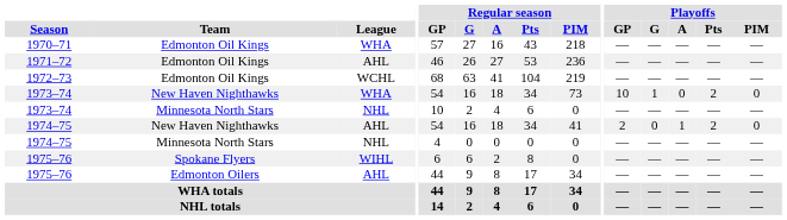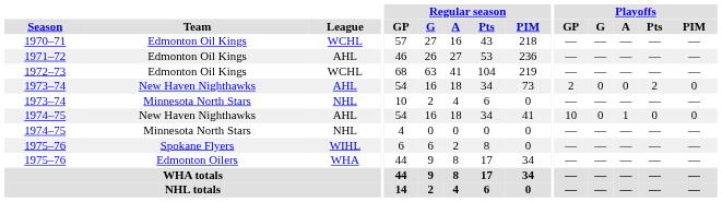 <table border="0" cellpadding="1" cellspacing="0" style="text-align:center; width:60em">
 <tr bgcolor="#e0e0e0">
 <th colspan="3" bgcolor="#ffffff"></th>
 <th rowspan="100" bgcolor="#ffffff"></th>
 <th colspan="5"><a href='#'>Regular season</a></th>
 <th rowspan="100" bgcolor="#ffffff"></th>
 <th colspan="5"><a href='#'>Playoffs</a></th>
 </tr>
 <tr bgcolor="#e0e0e0">
 <th><a href='#'>Season</a></th>
 <th>Team</th>
 <th>League</th>
 <th>GP</th>
 <th><a href='#'>G</a></th>
 <th><a href='#'>A</a></th>
 <th><a href='#'>Pts</a></th>
 <th><a href='#'>PIM</a></th>
 <th>GP</th>
 <th>G</th>
 <th>A</th>
 <th>Pts</th>
 <th>PIM</th>
 </tr>
 <tr>
 <td><a href='#'>1970–71</a></td>
 <td><a href='#'>Edmonton Oil Kings</a></td>
-<td><a href='#'>WHA</a></td>
+<td><a href='#'>WCHL</a></td>
 <td>57</td>
 <td>27</td>
 <td>16</td>
 <td>43</td>
 <td>218</td>
 <td>—</td>
 <td>—</td>
 <td>—</td>
 <td>—</td>
 <td>—</td>
 </tr>
 <tr bgcolor="#f0f0f0">
 <td><a href='#'>1971–72</a></td>
 <td>Edmonton Oil Kings</td>
 <td>AHL</td>
 <td>46</td>
 <td>26</td>
 <td>27</td>
 <td>53</td>
 <td>236</td>
 <td>—</td>
 <td>—</td>
 <td>—</td>
 <td>—</td>
 <td>—</td>
 </tr>
 <tr>
 <td><a href='#'>1972–73</a></td>
 <td>Edmonton Oil Kings</td>
 <td>WCHL</td>
 <td>68</td>
 <td>63</td>
 <td>41</td>
 <td>104</td>
 <td>219</td>
 <td>—</td>
 <td>—</td>
 <td>—</td>
 <td>—</td>
 <td>—</td>
 </tr>
 <tr bgcolor="#f0f0f0">
 <td><a href='#'>1973–74</a></td>
 <td><a href='#'>New Haven Nighthawks</a></td>
-<td><a href='#'>WHA</a></td>
+<td><a href='#'>AHL</a></td>
 <td>54</td>
 <td>16</td>
 <td>18</td>
 <td>34</td>
 <td>73</td>
-<td>10</td>
-<td>1</td>
+<td>2</td>
+<td>0</td>
 <td>0</td>
 <td>2</td>
 <td>0</td>
 </tr>
 <tr>
 <td><a href='#'>1973–74</a></td>
 <td><a href='#'>Minnesota North Stars</a></td>
 <td><a href='#'>NHL</a></td>
 <td>10</td>
 <td>2</td>
 <td>4</td>
 <td>6</td>
 <td>0</td>
 <td>—</td>
 <td>—</td>
 <td>—</td>
 <td>—</td>
 <td>—</td>
 </tr>
 <tr bgcolor="#f0f0f0">
 <td><a href='#'>1974–75</a></td>
 <td>New Haven Nighthawks</td>
 <td>AHL</td>
 <td>54</td>
 <td>16</td>
 <td>18</td>
 <td>34</td>
 <td>41</td>
-<td>2</td>
+<td>10</td>
 <td>0</td>
 <td>1</td>
-<td>2</td>
+<td>0</td>
 <td>0</td>
 </tr>
 <tr>
 <td><a href='#'>1974–75</a></td>
 <td>Minnesota North Stars</td>
 <td>NHL</td>
 <td>4</td>
 <td>0</td>
 <td>0</td>
 <td>0</td>
 <td>0</td>
 <td>—</td>
 <td>—</td>
 <td>—</td>
 <td>—</td>
 <td>—</td>
 </tr>
 <tr bgcolor="#f0f0f0">
 <td><a href='#'>1975–76</a></td>
 <td><a href='#'>Spokane Flyers</a></td>
 <td><a href='#'>WIHL</a></td>
 <td>6</td>
 <td>6</td>
 <td>2</td>
 <td>8</td>
 <td>0</td>
 <td>—</td>
 <td>—</td>
 <td>—</td>
 <td>—</td>
 <td>—</td>
 </tr>
 <tr>
 <td><a href='#'>1975–76</a></td>
 <td><a href='#'>Edmonton Oilers</a></td>
-<td><a href='#'>AHL</a></td>
+<td><a href='#'>WHA</a></td>
 <td>44</td>
 <td>9</td>
 <td>8</td>
 <td>17</td>
 <td>34</td>
 <td>—</td>
 <td>—</td>
 <td>—</td>
 <td>—</td>
 <td>—</td>
 </tr>
 <tr bgcolor="#e0e0e0">
 <th colspan="3">WHA totals</th>
 <th>44</th>
 <th>9</th>
 <th>8</th>
 <th>17</th>
 <th>34</th>
 <th>—</th>
 <th>—</th>
 <th>—</th>
 <th>—</th>
 <th>—</th>
 </tr>
 <tr bgcolor="#e0e0e0">
 <th colspan="3">NHL totals</th>
 <th>14</th>
 <th>2</th>
 <th>4</th>
 <th>6</th>
 <th>0</th>
 <th>—</th>
 <th>—</th>
 <th>—</th>
 <th>—</th>
 <th>—</th>
 </tr>
 </table>
